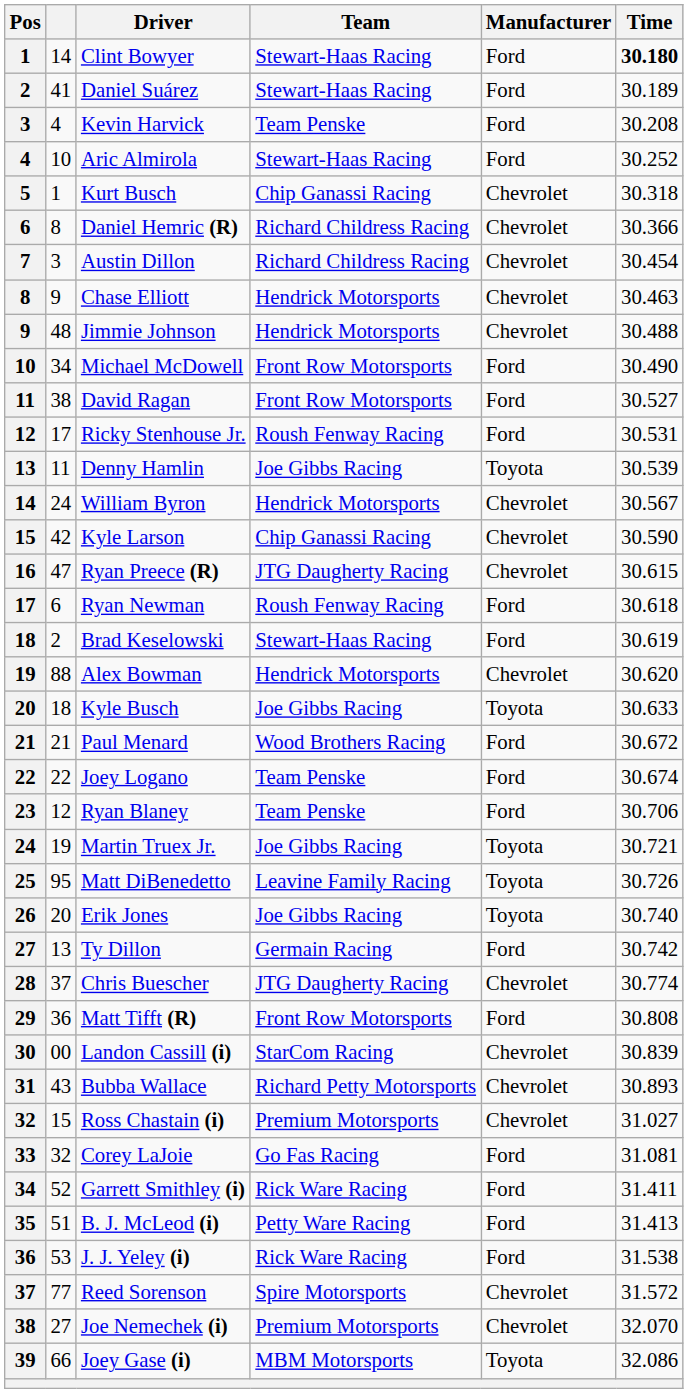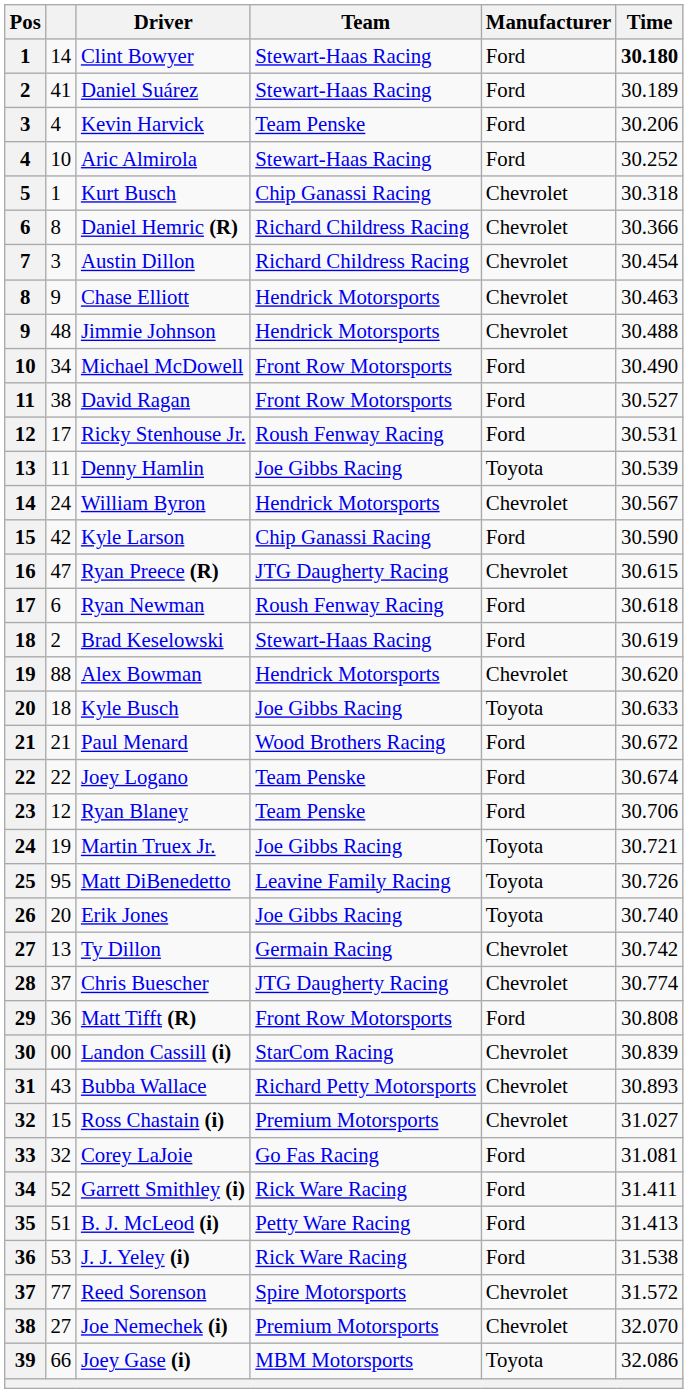 <table class="wikitable" style="font-size:95%">
 <tr>
 <th>Pos</th>
 <th></th>
 <th>Driver</th>
 <th>Team</th>
 <th>Manufacturer</th>
 <th>Time</th>
 </tr>
 <tr>
 <th>1</th>
 <td>14</td>
 <td><a href='#'>Clint Bowyer</a></td>
 <td><a href='#'>Stewart-Haas Racing</a></td>
 <td>Ford</td>
 <td><strong>30.180</strong></td>
 </tr>
 <tr>
 <th>2</th>
 <td>41</td>
 <td><a href='#'>Daniel Suárez</a></td>
 <td><a href='#'>Stewart-Haas Racing</a></td>
 <td>Ford</td>
 <td>30.189</td>
 </tr>
 <tr>
 <th>3</th>
 <td>4</td>
 <td><a href='#'>Kevin Harvick</a></td>
 <td><a href='#'>Team Penske</a></td>
 <td>Ford</td>
-<td>30.208</td>
+<td>30.206</td>
 </tr>
 <tr>
 <th>4</th>
 <td>10</td>
 <td><a href='#'>Aric Almirola</a></td>
 <td><a href='#'>Stewart-Haas Racing</a></td>
 <td>Ford</td>
 <td>30.252</td>
 </tr>
 <tr>
 <th>5</th>
 <td>1</td>
 <td><a href='#'>Kurt Busch</a></td>
 <td><a href='#'>Chip Ganassi Racing</a></td>
 <td>Chevrolet</td>
 <td>30.318</td>
 </tr>
 <tr>
 <th>6</th>
 <td>8</td>
 <td><a href='#'>Daniel Hemric</a> <strong>(R)</strong></td>
 <td><a href='#'>Richard Childress Racing</a></td>
 <td>Chevrolet</td>
 <td>30.366</td>
 </tr>
 <tr>
 <th>7</th>
 <td>3</td>
 <td><a href='#'>Austin Dillon</a></td>
 <td><a href='#'>Richard Childress Racing</a></td>
 <td>Chevrolet</td>
 <td>30.454</td>
 </tr>
 <tr>
 <th>8</th>
 <td>9</td>
 <td><a href='#'>Chase Elliott</a></td>
 <td><a href='#'>Hendrick Motorsports</a></td>
 <td>Chevrolet</td>
 <td>30.463</td>
 </tr>
 <tr>
 <th>9</th>
 <td>48</td>
 <td><a href='#'>Jimmie Johnson</a></td>
 <td><a href='#'>Hendrick Motorsports</a></td>
 <td>Chevrolet</td>
 <td>30.488</td>
 </tr>
 <tr>
 <th>10</th>
 <td>34</td>
 <td><a href='#'>Michael McDowell</a></td>
 <td><a href='#'>Front Row Motorsports</a></td>
 <td>Ford</td>
 <td>30.490</td>
 </tr>
 <tr>
 <th>11</th>
 <td>38</td>
 <td><a href='#'>David Ragan</a></td>
 <td><a href='#'>Front Row Motorsports</a></td>
 <td>Ford</td>
 <td>30.527</td>
 </tr>
 <tr>
 <th>12</th>
 <td>17</td>
 <td><a href='#'>Ricky Stenhouse Jr.</a></td>
 <td><a href='#'>Roush Fenway Racing</a></td>
 <td>Ford</td>
 <td>30.531</td>
 </tr>
 <tr>
 <th>13</th>
 <td>11</td>
 <td><a href='#'>Denny Hamlin</a></td>
 <td><a href='#'>Joe Gibbs Racing</a></td>
 <td>Toyota</td>
 <td>30.539</td>
 </tr>
 <tr>
 <th>14</th>
 <td>24</td>
 <td><a href='#'>William Byron</a></td>
 <td><a href='#'>Hendrick Motorsports</a></td>
 <td>Chevrolet</td>
 <td>30.567</td>
 </tr>
 <tr>
 <th>15</th>
 <td>42</td>
 <td><a href='#'>Kyle Larson</a></td>
 <td><a href='#'>Chip Ganassi Racing</a></td>
-<td>Chevrolet</td>
+<td>Ford</td>
 <td>30.590</td>
 </tr>
 <tr>
 <th>16</th>
 <td>47</td>
 <td><a href='#'>Ryan Preece</a> <strong>(R)</strong></td>
 <td><a href='#'>JTG Daugherty Racing</a></td>
 <td>Chevrolet</td>
 <td>30.615</td>
 </tr>
 <tr>
 <th>17</th>
 <td>6</td>
 <td><a href='#'>Ryan Newman</a></td>
 <td><a href='#'>Roush Fenway Racing</a></td>
 <td>Ford</td>
 <td>30.618</td>
 </tr>
 <tr>
 <th>18</th>
 <td>2</td>
 <td><a href='#'>Brad Keselowski</a></td>
 <td><a href='#'>Stewart-Haas Racing</a></td>
 <td>Ford</td>
 <td>30.619</td>
 </tr>
 <tr>
 <th>19</th>
 <td>88</td>
 <td><a href='#'>Alex Bowman</a></td>
 <td><a href='#'>Hendrick Motorsports</a></td>
 <td>Chevrolet</td>
 <td>30.620</td>
 </tr>
 <tr>
 <th>20</th>
 <td>18</td>
 <td><a href='#'>Kyle Busch</a></td>
 <td><a href='#'>Joe Gibbs Racing</a></td>
 <td>Toyota</td>
 <td>30.633</td>
 </tr>
 <tr>
 <th>21</th>
 <td>21</td>
 <td><a href='#'>Paul Menard</a></td>
 <td><a href='#'>Wood Brothers Racing</a></td>
 <td>Ford</td>
 <td>30.672</td>
 </tr>
 <tr>
 <th>22</th>
 <td>22</td>
 <td><a href='#'>Joey Logano</a></td>
 <td><a href='#'>Team Penske</a></td>
 <td>Ford</td>
 <td>30.674</td>
 </tr>
 <tr>
 <th>23</th>
 <td>12</td>
 <td><a href='#'>Ryan Blaney</a></td>
 <td><a href='#'>Team Penske</a></td>
 <td>Ford</td>
 <td>30.706</td>
 </tr>
 <tr>
 <th>24</th>
 <td>19</td>
 <td><a href='#'>Martin Truex Jr.</a></td>
 <td><a href='#'>Joe Gibbs Racing</a></td>
 <td>Toyota</td>
 <td>30.721</td>
 </tr>
 <tr>
 <th>25</th>
 <td>95</td>
 <td><a href='#'>Matt DiBenedetto</a></td>
 <td><a href='#'>Leavine Family Racing</a></td>
 <td>Toyota</td>
 <td>30.726</td>
 </tr>
 <tr>
 <th>26</th>
 <td>20</td>
 <td><a href='#'>Erik Jones</a></td>
 <td><a href='#'>Joe Gibbs Racing</a></td>
 <td>Toyota</td>
 <td>30.740</td>
 </tr>
 <tr>
 <th>27</th>
 <td>13</td>
 <td><a href='#'>Ty Dillon</a></td>
 <td><a href='#'>Germain Racing</a></td>
-<td>Ford</td>
+<td>Chevrolet</td>
 <td>30.742</td>
 </tr>
 <tr>
 <th>28</th>
 <td>37</td>
 <td><a href='#'>Chris Buescher</a></td>
 <td><a href='#'>JTG Daugherty Racing</a></td>
 <td>Chevrolet</td>
 <td>30.774</td>
 </tr>
 <tr>
 <th>29</th>
 <td>36</td>
 <td><a href='#'>Matt Tifft</a> <strong>(R)</strong></td>
 <td><a href='#'>Front Row Motorsports</a></td>
 <td>Ford</td>
 <td>30.808</td>
 </tr>
 <tr>
 <th>30</th>
 <td>00</td>
 <td><a href='#'>Landon Cassill</a> <strong>(i)</strong></td>
 <td><a href='#'>StarCom Racing</a></td>
 <td>Chevrolet</td>
 <td>30.839</td>
 </tr>
 <tr>
 <th>31</th>
 <td>43</td>
 <td><a href='#'>Bubba Wallace</a></td>
 <td><a href='#'>Richard Petty Motorsports</a></td>
 <td>Chevrolet</td>
 <td>30.893</td>
 </tr>
 <tr>
 <th>32</th>
 <td>15</td>
 <td><a href='#'>Ross Chastain</a> <strong>(i)</strong></td>
 <td><a href='#'>Premium Motorsports</a></td>
 <td>Chevrolet</td>
 <td>31.027</td>
 </tr>
 <tr>
 <th>33</th>
 <td>32</td>
 <td><a href='#'>Corey LaJoie</a></td>
 <td><a href='#'>Go Fas Racing</a></td>
 <td>Ford</td>
 <td>31.081</td>
 </tr>
 <tr>
 <th>34</th>
 <td>52</td>
 <td><a href='#'>Garrett Smithley</a> <strong>(i)</strong></td>
 <td><a href='#'>Rick Ware Racing</a></td>
 <td>Ford</td>
 <td>31.411</td>
 </tr>
 <tr>
 <th>35</th>
 <td>51</td>
 <td><a href='#'>B. J. McLeod</a> <strong>(i)</strong></td>
 <td><a href='#'>Petty Ware Racing</a></td>
 <td>Ford</td>
 <td>31.413</td>
 </tr>
 <tr>
 <th>36</th>
 <td>53</td>
 <td><a href='#'>J. J. Yeley</a> <strong>(i)</strong></td>
 <td><a href='#'>Rick Ware Racing</a></td>
 <td>Ford</td>
 <td>31.538</td>
 </tr>
 <tr>
 <th>37</th>
 <td>77</td>
 <td><a href='#'>Reed Sorenson</a></td>
 <td><a href='#'>Spire Motorsports</a></td>
 <td>Chevrolet</td>
 <td>31.572</td>
 </tr>
 <tr>
 <th>38</th>
 <td>27</td>
 <td><a href='#'>Joe Nemechek</a> <strong>(i)</strong></td>
 <td><a href='#'>Premium Motorsports</a></td>
 <td>Chevrolet</td>
 <td>32.070</td>
 </tr>
 <tr>
 <th>39</th>
 <td>66</td>
 <td><a href='#'>Joey Gase</a> <strong>(i)</strong></td>
 <td><a href='#'>MBM Motorsports</a></td>
 <td>Toyota</td>
 <td>32.086</td>
 </tr>
 <tr>
 <th colspan="6"></th>
 </tr>
 </table>
